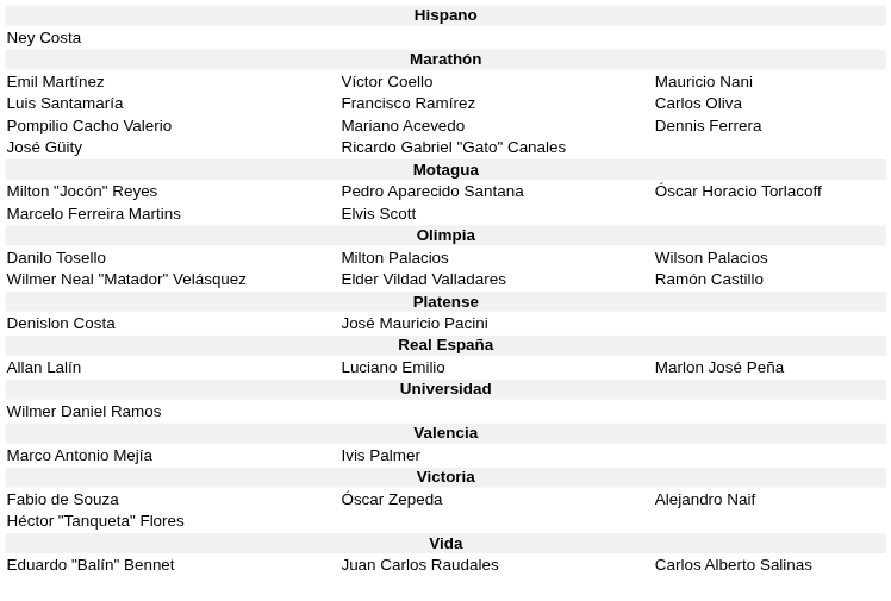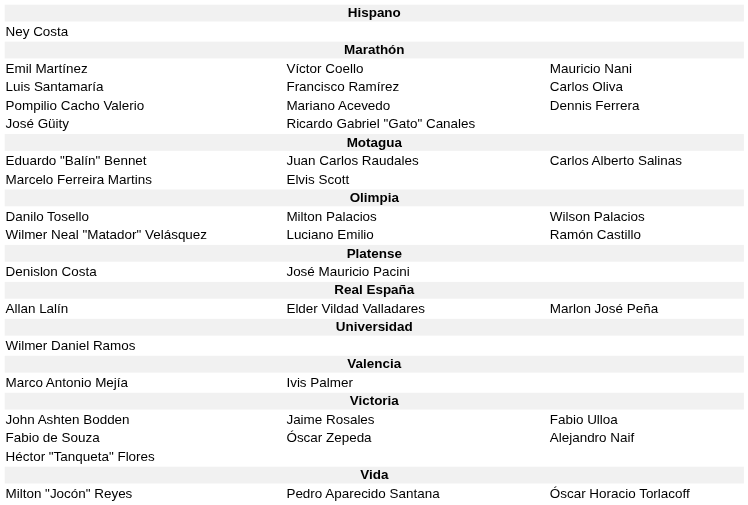 <table border="0">
 <tr bgcolor="f1f1f1">
 <th width="900" colspan="3">Hispano</th>
 </tr>
 <tr>
 <td> Ney Costa</td>
 <td></td>
 <td></td>
 </tr>
 <tr bgcolor="f1f1f1">
 <th width="900" colspan="3">Marathón</th>
 </tr>
 <tr>
 <td> Emil Martínez</td>
 <td> Víctor Coello</td>
 <td> Mauricio Nani</td>
 </tr>
 <tr>
 <td> Luis Santamaría</td>
 <td> Francisco Ramírez</td>
 <td> Carlos Oliva</td>
 </tr>
 <tr>
 <td> Pompilio Cacho Valerio</td>
 <td> Mariano Acevedo</td>
 <td> Dennis Ferrera</td>
 </tr>
 <tr>
 <td> José Güity</td>
 <td> Ricardo Gabriel "Gato" Canales</td>
 <td></td>
 </tr>
 <tr bgcolor="f1f1f1">
 <th width="900" colspan="3">Motagua</th>
 </tr>
 <tr>
-<td> Milton "Jocón" Reyes</td>
-<td> Pedro Aparecido Santana</td>
-<td> Óscar Horacio Torlacoff</td>
+<td> Eduardo "Balín" Bennet</td>
+<td> Juan Carlos Raudales</td>
+<td> Carlos Alberto Salinas</td>
 </tr>
 <tr>
 <td> Marcelo Ferreira Martins</td>
 <td> Elvis Scott</td>
 <td></td>
 </tr>
 <tr bgcolor="f1f1f1">
 <th width="900" colspan="3">Olimpia</th>
 </tr>
 <tr>
 <td> Danilo Tosello</td>
 <td> Milton Palacios</td>
 <td> Wilson Palacios</td>
 </tr>
 <tr>
 <td> Wilmer Neal "Matador" Velásquez</td>
-<td> Elder Vildad Valladares</td>
+<td> Luciano Emilio</td>
 <td> Ramón Castillo</td>
 </tr>
 <tr bgcolor="f1f1f1">
 <th width="900" colspan="3">Platense</th>
 </tr>
 <tr>
 <td> Denislon Costa</td>
 <td> José Mauricio Pacini</td>
 <td></td>
 </tr>
 <tr bgcolor="f1f1f1">
 <th width="900" colspan="3">Real España</th>
 </tr>
 <tr>
 <td> Allan Lalín</td>
-<td> Luciano Emilio</td>
+<td> Elder Vildad Valladares</td>
 <td> Marlon José Peña</td>
 </tr>
 <tr bgcolor="f1f1f1">
 <th width="900" colspan="3">Universidad</th>
 </tr>
 <tr>
 <td> Wilmer Daniel Ramos</td>
 <td></td>
 <td></td>
 </tr>
 <tr bgcolor="f1f1f1">
 <th width="900" colspan="3">Valencia</th>
 </tr>
 <tr>
 <td> Marco Antonio Mejía</td>
 <td> Ivis Palmer</td>
 <td></td>
 </tr>
 <tr bgcolor="f1f1f1">
 <th width="900" colspan="3">Victoria</th>
 </tr>
 <tr>
+<td> John Ashten Bodden</td>
+<td> Jaime Rosales</td>
+<td> Fabio Ulloa</td>
+</tr>
+<tr>
 <td> Fabio de Souza</td>
 <td> Óscar Zepeda</td>
 <td> Alejandro Naif</td>
 </tr>
 <tr>
 <td> Héctor "Tanqueta" Flores</td>
 <td></td>
 <td></td>
 </tr>
 <tr bgcolor="f1f1f1">
 <th width="900" colspan="3">Vida</th>
 </tr>
 <tr>
-<td> Eduardo "Balín" Bennet</td>
-<td> Juan Carlos Raudales</td>
-<td> Carlos Alberto Salinas</td>
+<td> Milton "Jocón" Reyes</td>
+<td> Pedro Aparecido Santana</td>
+<td> Óscar Horacio Torlacoff</td>
 </tr>
 </table>
